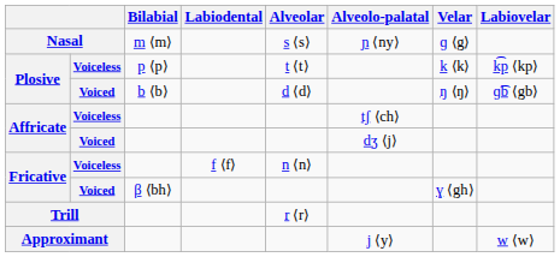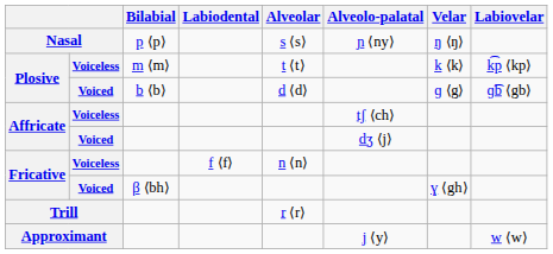 <table class="wikitable" style=text-align:center>
 <tr>
 <th colspan="2"></th>
 <th><a href='#'>Bilabial</a></th>
 <th><a href='#'>Labiodental</a></th>
 <th><a href='#'>Alveolar</a></th>
 <th><a href='#'>Alveolo-palatal</a></th>
 <th><a href='#'>Velar</a></th>
 <th><a href='#'>Labiovelar</a></th>
 </tr>
 <tr>
 <th colspan="2"><a href='#'><strong>Nasal</strong></a></th>
-<td><a href='#'>m</a> ⟨m⟩</td>
+<td><a href='#'>p</a>  ⟨p⟩</td>
 <td></td>
 <td><a href='#'>s</a> ⟨s⟩</td>
 <td><a href='#'>ɲ</a> ⟨ny⟩</td>
-<td><a href='#'>ɡ</a> ⟨g⟩</td>
+<td><a href='#'>ŋ</a> ⟨ŋ⟩</td>
 <td></td>
 </tr>
 <tr>
 <th rowspan="2"><strong><a href='#'>Plosive</a></strong></th>
 <th><a href='#'><strong><small>Voiceless</small></strong></a></th>
-<td><a href='#'>p</a>  ⟨p⟩</td>
+<td><a href='#'>m</a> ⟨m⟩</td>
 <td></td>
 <td><a href='#'>t</a>      ⟨t⟩</td>
 <td></td>
 <td><a href='#'>k</a> ⟨k⟩</td>
 <td><a href='#'>k͡p</a> ⟨kp⟩</td>
 </tr>
 <tr>
 <th><a href='#'><strong><small>Voiced</small></strong></a></th>
 <td><a href='#'>b</a>  ⟨b⟩</td>
 <td></td>
 <td><a href='#'>d</a> ⟨d⟩</td>
 <td></td>
-<td><a href='#'>ŋ</a> ⟨ŋ⟩</td>
+<td><a href='#'>ɡ</a> ⟨g⟩</td>
 <td><a href='#'>ɡ͡b</a> ⟨gb⟩</td>
 </tr>
 <tr>
 <th rowspan="2"><strong><a href='#'>Affricate</a></strong></th>
 <th><a href='#'><strong><small>Voiceless</small></strong></a></th>
 <td></td>
 <td></td>
 <td></td>
 <td><a href='#'>tʃ</a>  ⟨ch⟩</td>
 <td></td>
 <td></td>
 </tr>
 <tr>
 <th><a href='#'><strong><small>Voiced</small></strong></a></th>
 <td></td>
 <td></td>
 <td></td>
 <td><a href='#'>dʒ</a> ⟨j⟩</td>
 <td></td>
 <td></td>
 </tr>
 <tr>
 <th rowspan="2"><strong><a href='#'>Fricative</a></strong></th>
 <th><a href='#'><strong><small>Voiceless</small></strong></a></th>
 <td></td>
 <td><a href='#'>f</a> ⟨f⟩</td>
 <td><a href='#'>n</a>     ⟨n⟩</td>
 <td></td>
 <td></td>
 <td></td>
 </tr>
 <tr>
 <th><a href='#'><strong><small>Voiced</small></strong></a></th>
 <td><a href='#'>β</a> ⟨bh⟩</td>
 <td></td>
 <td></td>
 <td></td>
 <td><a href='#'>ɣ</a> ⟨gh⟩</td>
 <td></td>
 </tr>
 <tr>
 <th colspan="2"><a href='#'><strong>Trill</strong></a></th>
 <td></td>
 <td></td>
 <td><a href='#'>r</a> ⟨r⟩</td>
 <td></td>
 <td></td>
 <td></td>
 </tr>
 <tr>
 <th colspan="2"><strong><a href='#'>Approximant</a></strong></th>
 <td></td>
 <td></td>
 <td></td>
 <td><a href='#'>j</a> ⟨y⟩</td>
 <td></td>
 <td><a href='#'>w</a> ⟨w⟩</td>
 </tr>
 </table>
